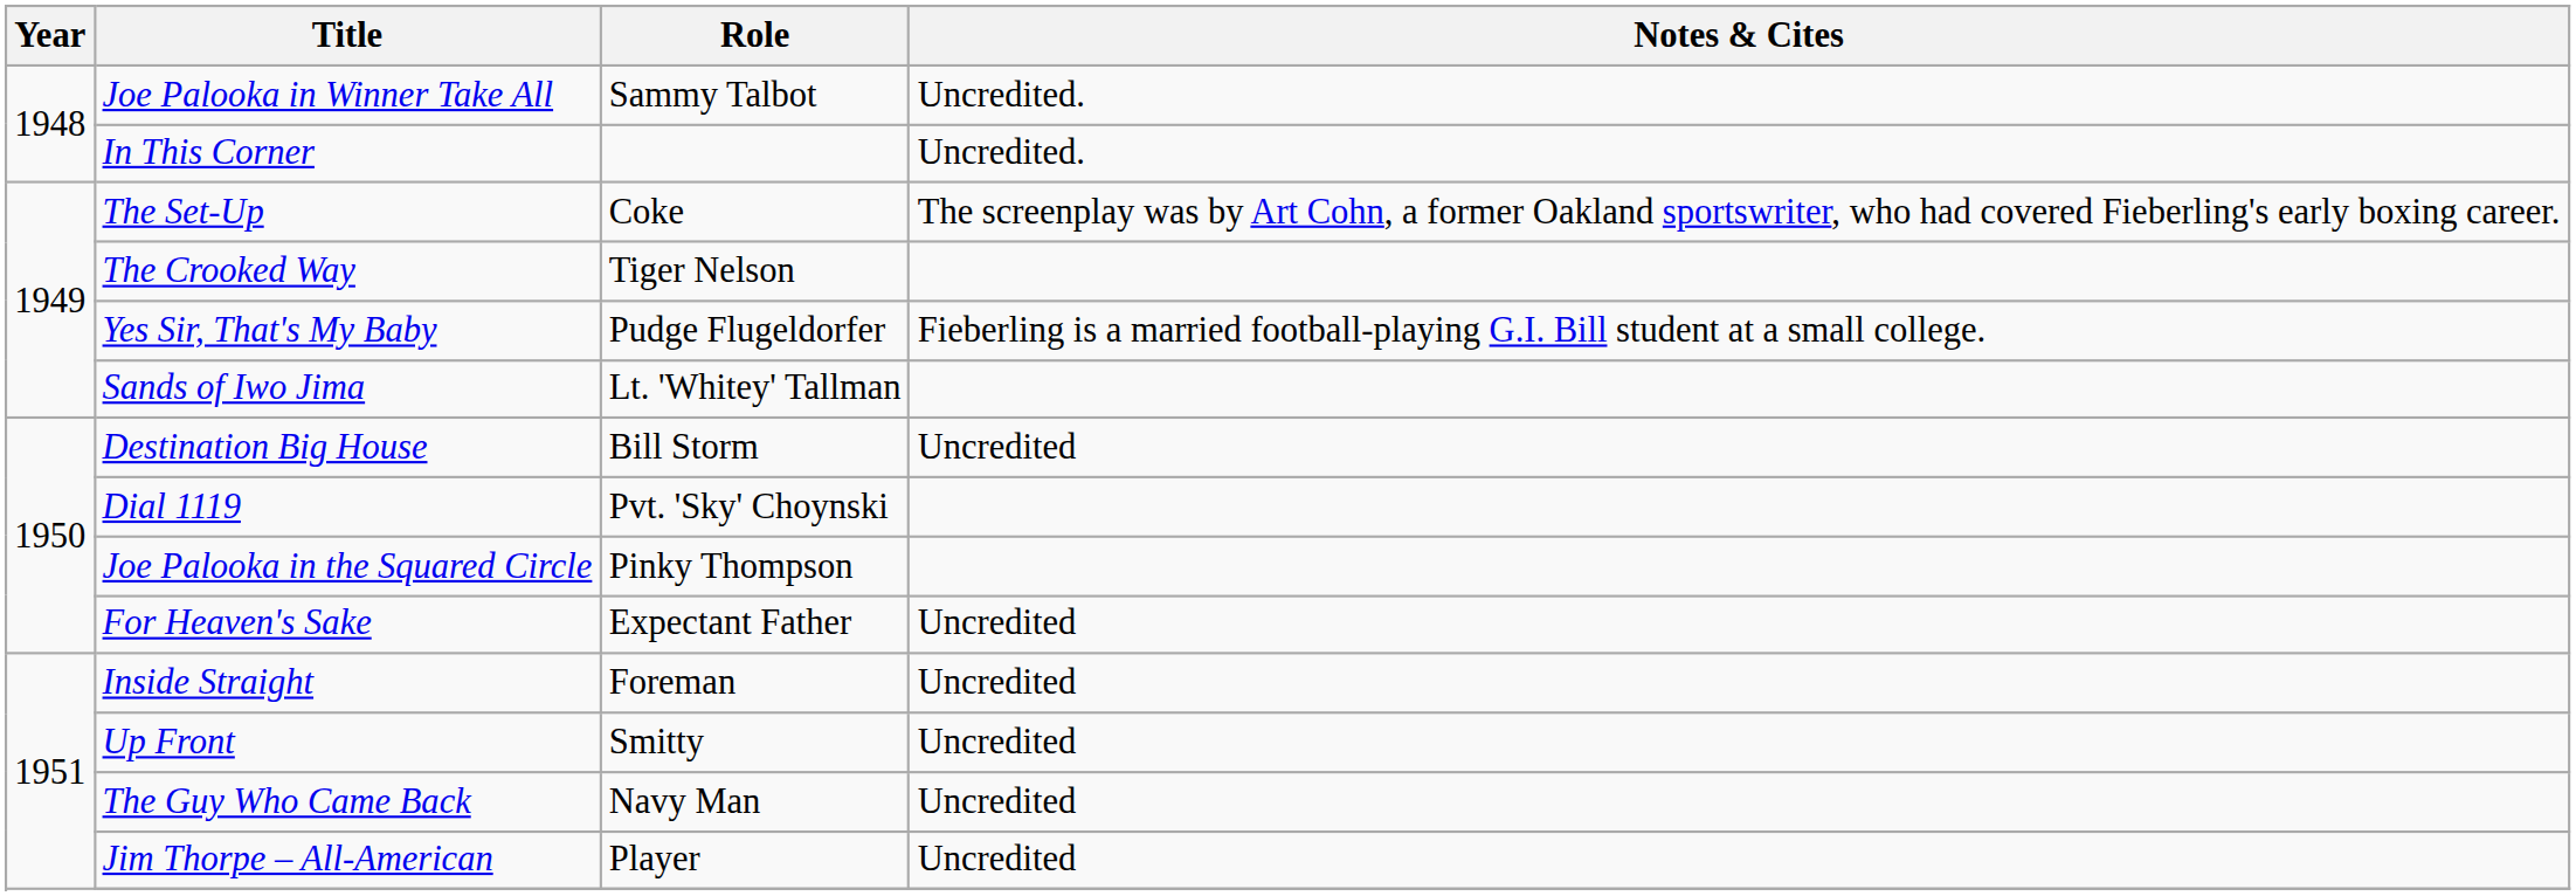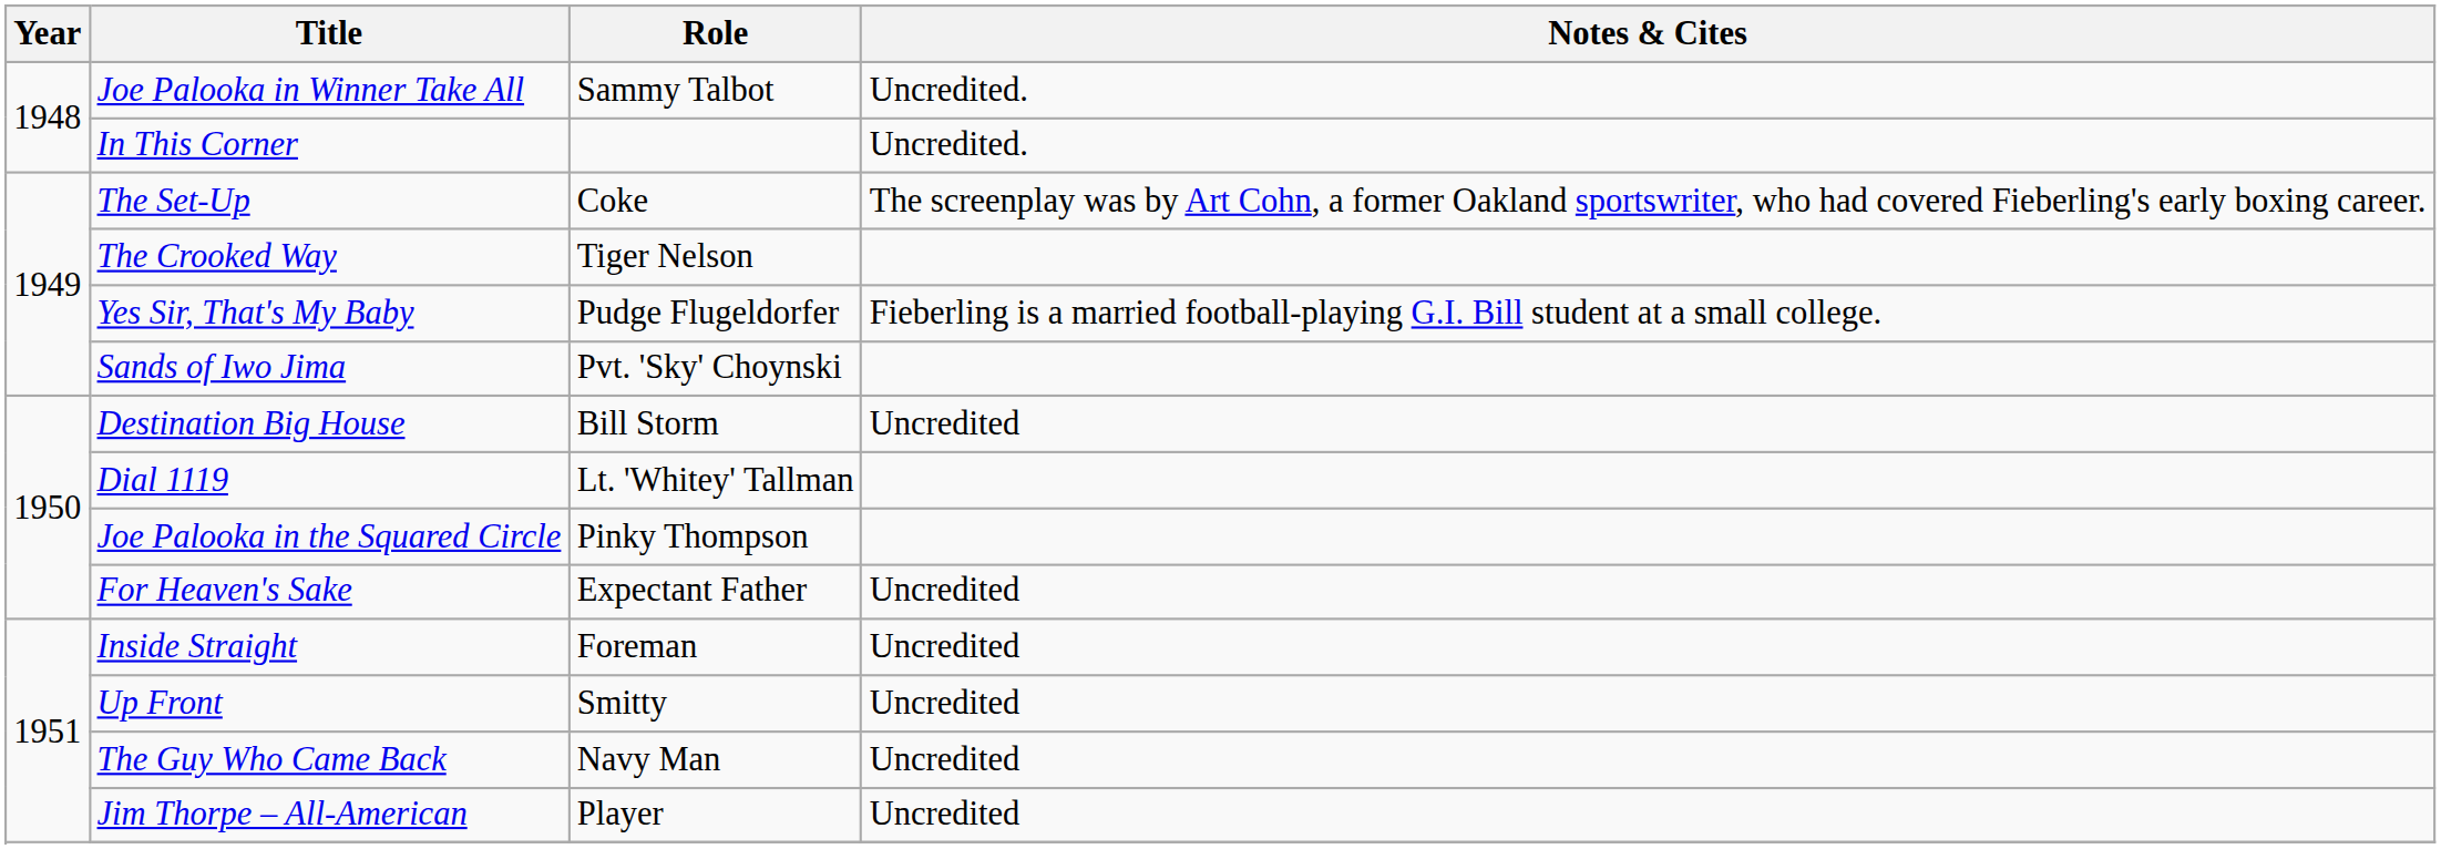 <table class="wikitable sortable plainrowheaders"  style="font-size: 90%">
 <tr>
 <th scope="col">Year</th>
 <th scope="col">Title</th>
 <th scope="col">Role</th>
 <th scope="col">Notes & Cites</th>
 </tr>
 <tr>
 <td rowspan=2>1948</td>
 <td><em><a href='#'>Joe Palooka in Winner Take All</a></em></td>
 <td>Sammy Talbot</td>
 <td>Uncredited.</td>
 </tr>
 <tr>
 <td><em><a href='#'>In This Corner</a></em></td>
 <td></td>
 <td>Uncredited.</td>
 </tr>
 <tr>
 <td rowspan=4>1949</td>
 <td><em><a href='#'>The Set-Up</a></em></td>
 <td>Coke</td>
 <td>The screenplay was by <a href='#'>Art Cohn</a>, a former Oakland <a href='#'>sportswriter</a>, who had covered Fieberling's early boxing career.</td>
 </tr>
 <tr>
 <td><em><a href='#'>The Crooked Way</a></em></td>
 <td>Tiger Nelson</td>
 <td></td>
 </tr>
 <tr>
 <td><em><a href='#'>Yes Sir, That's My Baby</a></em></td>
 <td>Pudge Flugeldorfer</td>
 <td>Fieberling is a married football-playing <a href='#'>G.I. Bill</a> student at a small college.</td>
 </tr>
 <tr>
 <td><em><a href='#'>Sands of Iwo Jima</a></em></td>
-<td>Lt. 'Whitey' Tallman</td>
+<td>Pvt. 'Sky' Choynski</td>
 <td></td>
 </tr>
 <tr>
 <td rowspan=4>1950</td>
 <td><em><a href='#'>Destination Big House</a></em></td>
 <td>Bill Storm</td>
 <td>Uncredited</td>
 </tr>
 <tr>
 <td><em><a href='#'>Dial 1119</a></em></td>
-<td>Pvt. 'Sky' Choynski</td>
+<td>Lt. 'Whitey' Tallman</td>
 <td></td>
 </tr>
 <tr>
 <td><em><a href='#'>Joe Palooka in the Squared Circle</a></em></td>
 <td>Pinky Thompson</td>
 <td></td>
 </tr>
 <tr>
 <td><em><a href='#'>For Heaven's Sake</a></em></td>
 <td>Expectant Father</td>
 <td>Uncredited</td>
 </tr>
 <tr>
 <td rowspan=5>1951</td>
 <td><em><a href='#'>Inside Straight</a></em></td>
 <td>Foreman</td>
 <td>Uncredited</td>
 </tr>
 <tr>
 <td><em><a href='#'>Up Front</a></em></td>
 <td>Smitty</td>
 <td>Uncredited</td>
 </tr>
 <tr>
 <td><em><a href='#'>The Guy Who Came Back</a></em></td>
 <td>Navy Man</td>
 <td>Uncredited</td>
 </tr>
 <tr>
 <td><em><a href='#'>Jim Thorpe – All-American</a></em></td>
 <td>Player</td>
 <td>Uncredited</td>
 </tr>
 <tr>
 </tr>
 </table>
